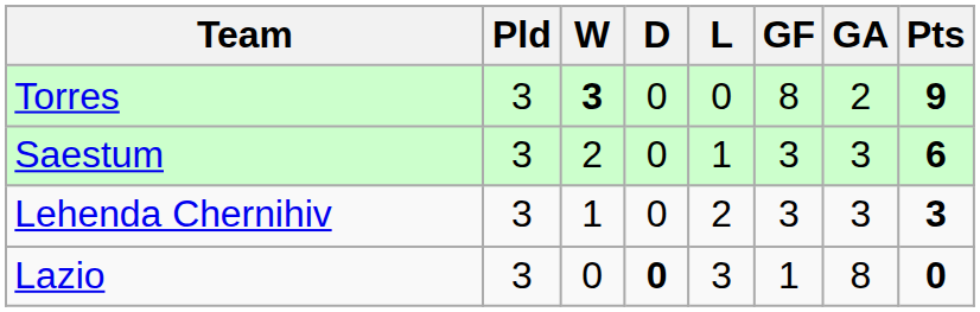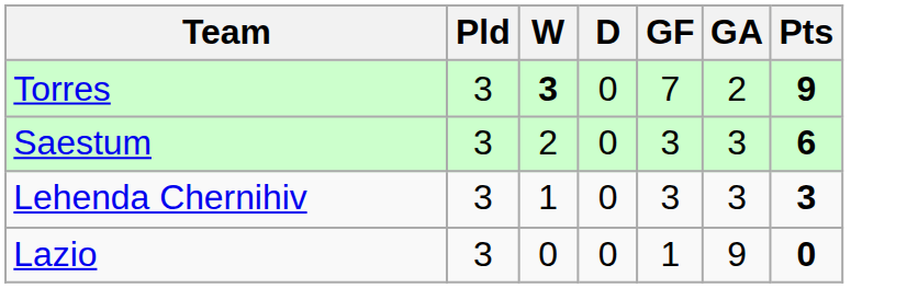 <table class="wikitable" style="text-align: center;">
 <tr>
 <th width=195>Team</th>
 <th width=20>Pld</th>
 <th width=20>W</th>
 <th width=20>D</th>
-<th width=20>L</th>
 <th width=20>GF</th>
 <th width=20>GA</th>
 <th width=20>Pts</th>
 </tr>
 <tr align="center" style="background:#ccffcc;">
 <td align="left"> <a href='#'>Torres</a></td>
 <td>3</td>
 <td><strong>3</strong></td>
 <td>0</td>
-<td>0</td>
-<td>8</td>
+<td>7</td>
 <td>2</td>
 <td><strong>9</strong></td>
 </tr>
 <tr align="center" style="background:#ccffcc;">
 <td align="left"> <a href='#'>Saestum</a></td>
 <td>3</td>
 <td>2</td>
 <td>0</td>
-<td>1</td>
 <td>3</td>
 <td>3</td>
 <td><strong>6</strong></td>
 </tr>
 <tr align="center">
 <td align="left"> <a href='#'>Lehenda Chernihiv</a></td>
 <td>3</td>
 <td>1</td>
 <td>0</td>
-<td>2</td>
 <td>3</td>
 <td>3</td>
 <td><strong>3</strong></td>
 </tr>
 <tr align="center">
 <td align="left"> <a href='#'>Lazio</a></td>
 <td>3</td>
 <td>0</td>
-<td><strong>0</strong></td>
-<td>3</td>
+<td>0</td>
 <td>1</td>
-<td>8</td>
+<td>9</td>
 <td><strong>0</strong></td>
 </tr>
 </table>
